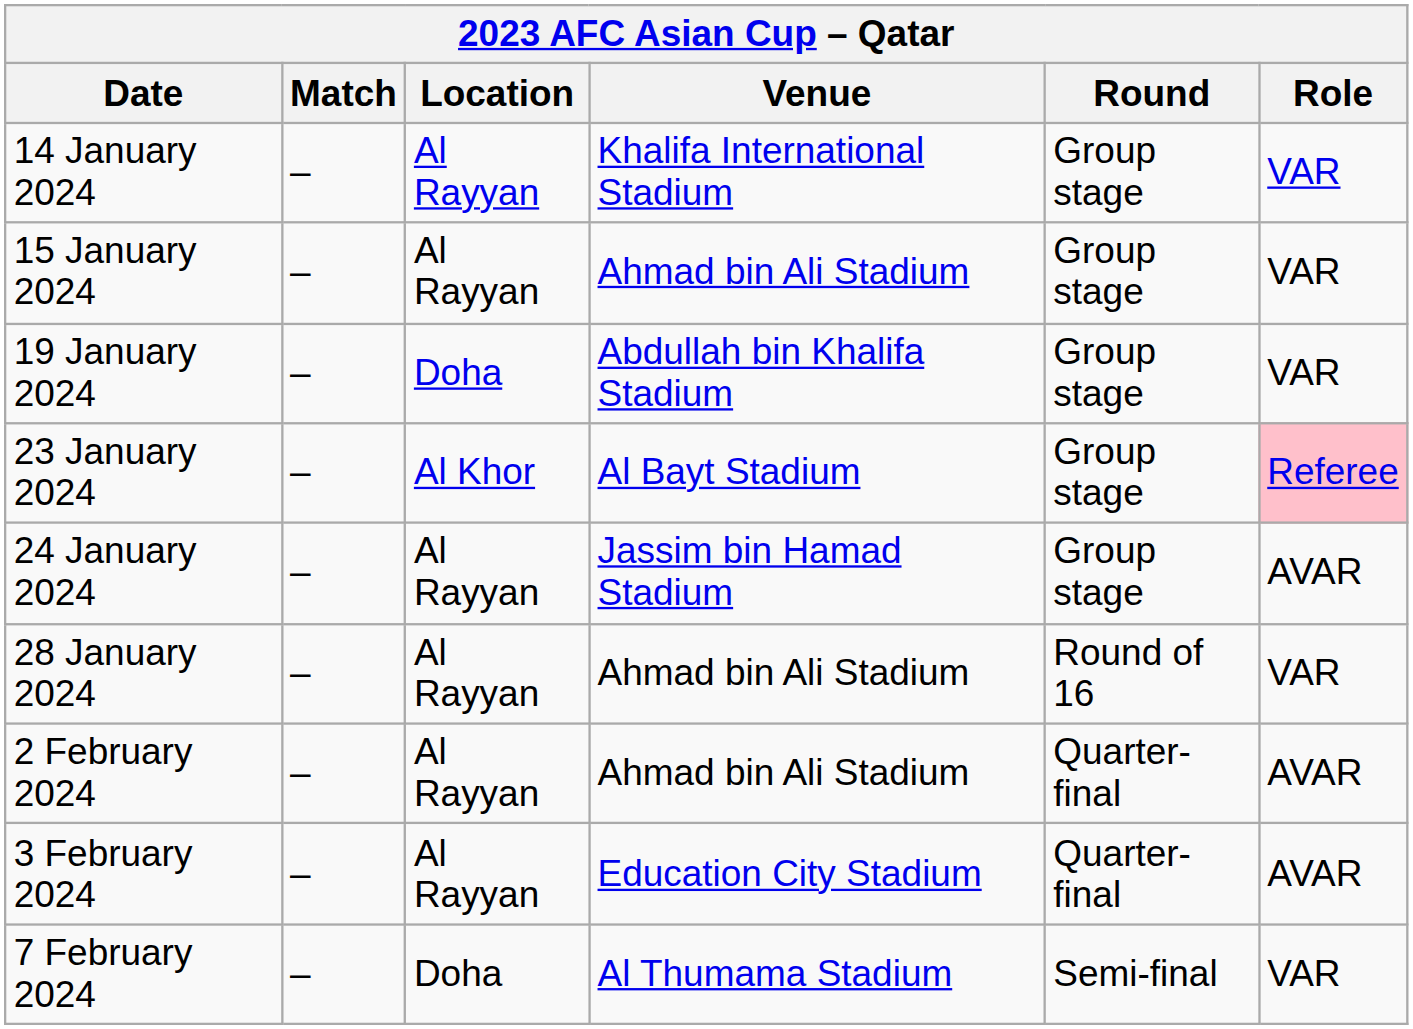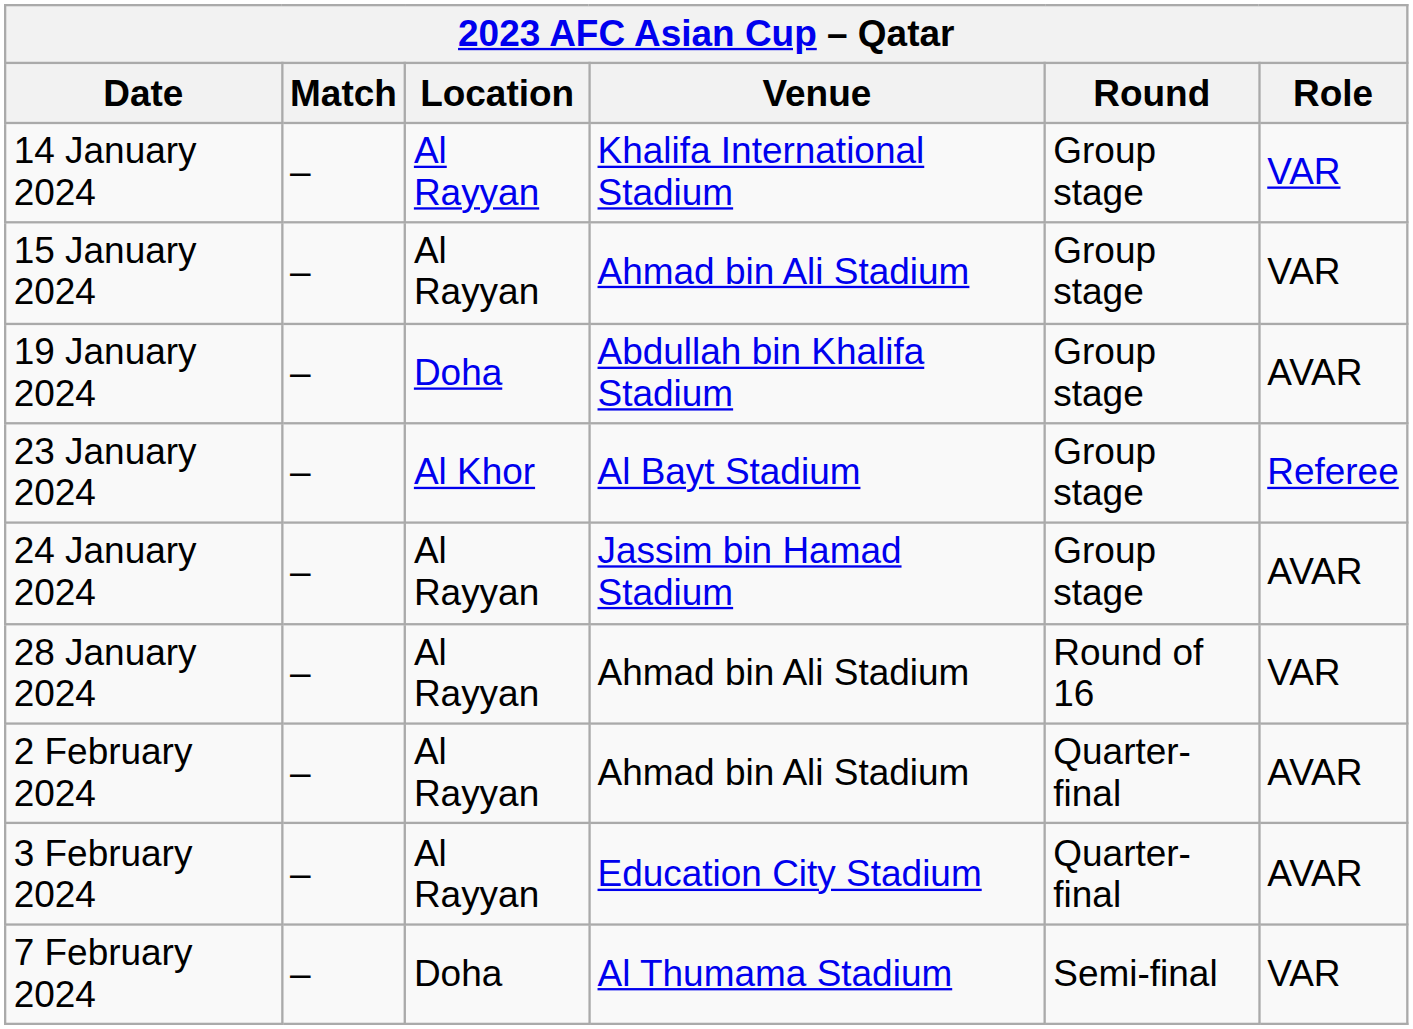 <table class="wikitable">
 <tr>
 <th colspan="6"><a href='#'>2023 AFC Asian Cup</a> – Qatar</th>
 </tr>
 <tr>
 <th>Date</th>
 <th>Match</th>
 <th>Location</th>
 <th>Venue</th>
 <th>Round</th>
 <th>Role</th>
 </tr>
 <tr>
 <td>14 January 2024</td>
 <td> – </td>
 <td><a href='#'>Al Rayyan</a></td>
 <td><a href='#'>Khalifa International Stadium</a></td>
 <td>Group stage</td>
 <td><a href='#'>VAR</a></td>
 </tr>
 <tr>
 <td>15 January 2024</td>
 <td> – </td>
 <td>Al Rayyan</td>
 <td><a href='#'>Ahmad bin Ali Stadium</a></td>
 <td>Group stage</td>
 <td>VAR</td>
 </tr>
 <tr>
 <td>19 January 2024</td>
 <td> – </td>
 <td><a href='#'>Doha</a></td>
 <td><a href='#'>Abdullah bin Khalifa Stadium</a></td>
 <td>Group stage</td>
-<td>VAR</td>
+<td>AVAR</td>
 </tr>
 <tr>
 <td>23 January 2024</td>
 <td> – </td>
 <td><a href='#'>Al Khor</a></td>
 <td><a href='#'>Al Bayt Stadium</a></td>
 <td>Group stage</td>
-<td style="background: pink;"><a href='#'>Referee</a></td>
+<td><a href='#'>Referee</a></td>
 </tr>
 <tr>
 <td>24 January 2024</td>
 <td> – </td>
 <td>Al Rayyan</td>
 <td><a href='#'>Jassim bin Hamad Stadium</a></td>
 <td>Group stage</td>
 <td>AVAR</td>
 </tr>
 <tr>
 <td>28 January 2024</td>
 <td> – </td>
 <td>Al Rayyan</td>
 <td>Ahmad bin Ali Stadium</td>
 <td>Round of 16</td>
 <td>VAR</td>
 </tr>
 <tr>
 <td>2 February 2024</td>
 <td> – </td>
 <td>Al Rayyan</td>
 <td>Ahmad bin Ali Stadium</td>
 <td>Quarter-final</td>
 <td>AVAR</td>
 </tr>
 <tr>
 <td>3 February 2024</td>
 <td> – </td>
 <td>Al Rayyan</td>
 <td><a href='#'>Education City Stadium</a></td>
 <td>Quarter-final</td>
 <td>AVAR</td>
 </tr>
 <tr>
 <td>7 February 2024</td>
 <td> – </td>
 <td>Doha</td>
 <td><a href='#'>Al Thumama Stadium</a></td>
 <td>Semi-final</td>
 <td>VAR</td>
 </tr>
 </table>
